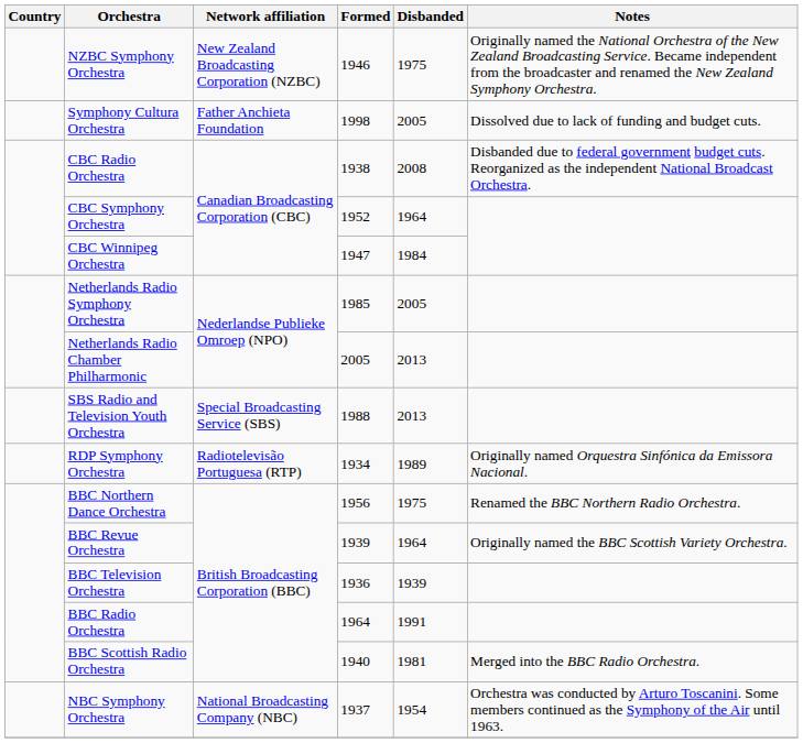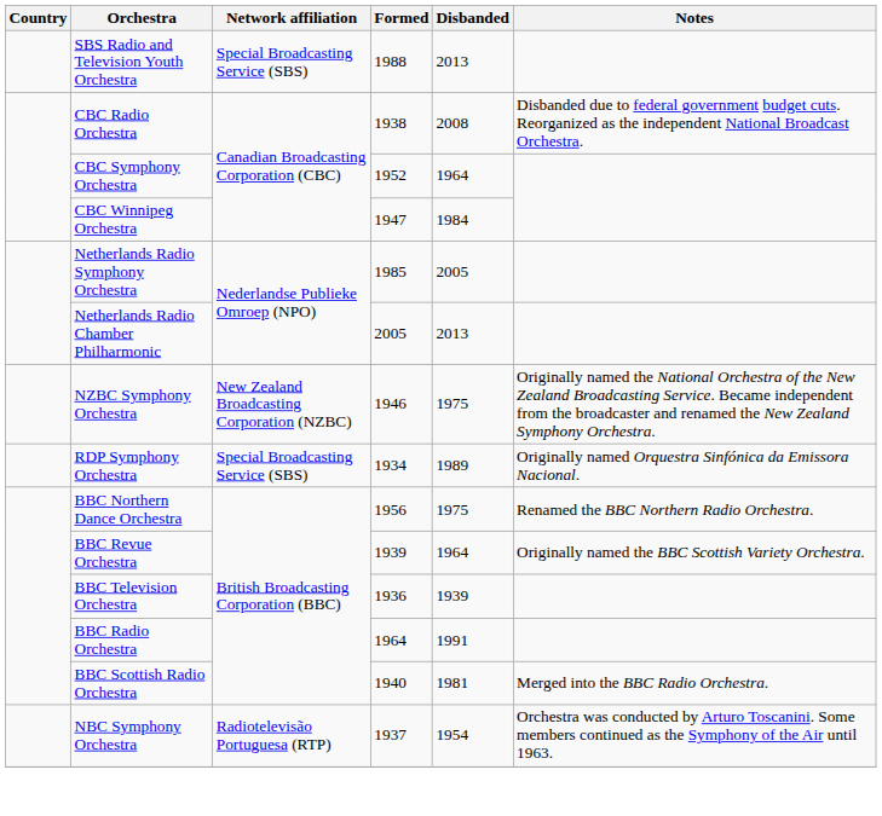 <table class="wikitable">
 <tr>
 <th>Country</th>
 <th>Orchestra</th>
 <th>Network affiliation</th>
 <th>Formed</th>
 <th>Disbanded</th>
 <th>Notes</th>
 </tr>
 <tr>
 <td></td>
-<td><a href='#'>NZBC Symphony Orchestra</a></td>
-<td><a href='#'>New Zealand Broadcasting Corporation</a> (NZBC)</td>
-<td>1946</td>
-<td>1975</td>
-<td>Originally named the <em>National Orchestra of the New Zealand Broadcasting Service</em>. Became independent from the broadcaster and renamed the <em>New Zealand Symphony Orchestra</em>.</td>
-</tr>
-<tr>
+<td><a href='#'>SBS Radio and Television Youth Orchestra</a></td>
+<td><a href='#'>Special Broadcasting Service</a> (SBS)</td>
+<td>1988</td>
+<td>2013</td>
 <td></td>
-<td><a href='#'>Symphony Cultura Orchestra</a></td>
-<td><a href='#'>Father Anchieta Foundation</a></td>
-<td>1998</td>
-<td>2005</td>
-<td>Dissolved due to lack of funding and budget cuts.</td>
 </tr>
 <tr>
 <td rowspan="3"></td>
 <td><a href='#'>CBC Radio Orchestra</a></td>
 <td rowspan="3"><a href='#'>Canadian Broadcasting Corporation</a> (CBC)</td>
 <td>1938</td>
 <td>2008</td>
 <td>Disbanded due to <a href='#'>federal government</a> <a href='#'>budget cuts</a>. Reorganized as the independent <a href='#'>National Broadcast Orchestra</a>.</td>
 </tr>
 <tr>
 <td><a href='#'>CBC Symphony Orchestra</a></td>
 <td>1952</td>
 <td>1964</td>
 <td rowspan="2"></td>
 </tr>
 <tr>
 <td><a href='#'>CBC Winnipeg Orchestra</a></td>
 <td>1947</td>
 <td>1984</td>
 </tr>
 <tr>
 <td rowspan="2"></td>
 <td><a href='#'>Netherlands Radio Symphony Orchestra</a></td>
 <td rowspan="2"><a href='#'>Nederlandse Publieke Omroep</a> (NPO)</td>
 <td>1985</td>
 <td>2005</td>
 <td></td>
 </tr>
 <tr>
 <td><a href='#'>Netherlands Radio Chamber Philharmonic</a></td>
 <td>2005</td>
 <td>2013</td>
 </tr>
 <tr>
 <td></td>
-<td><a href='#'>SBS Radio and Television Youth Orchestra</a></td>
-<td><a href='#'>Special Broadcasting Service</a> (SBS)</td>
-<td>1988</td>
-<td>2013</td>
-<td></td>
+<td><a href='#'>NZBC Symphony Orchestra</a></td>
+<td><a href='#'>New Zealand Broadcasting Corporation</a> (NZBC)</td>
+<td>1946</td>
+<td>1975</td>
+<td>Originally named the <em>National Orchestra of the New Zealand Broadcasting Service</em>. Became independent from the broadcaster and renamed the <em>New Zealand Symphony Orchestra</em>.</td>
 </tr>
 <tr>
 <td></td>
 <td><a href='#'>RDP Symphony Orchestra</a></td>
-<td><a href='#'>Radiotelevisão Portuguesa</a> (RTP)</td>
+<td><a href='#'>Special Broadcasting Service</a> (SBS)</td>
 <td>1934</td>
 <td>1989</td>
 <td>Originally named <em>Orquestra Sinfónica da Emissora Nacional</em>.</td>
 </tr>
 <tr>
 <td rowspan="5"></td>
 <td><a href='#'>BBC Northern Dance Orchestra</a></td>
 <td rowspan="5"><a href='#'>British Broadcasting Corporation</a> (BBC)</td>
 <td>1956</td>
 <td>1975</td>
 <td>Renamed the <em>BBC Northern Radio Orchestra</em>.</td>
 </tr>
 <tr>
 <td><a href='#'>BBC Revue Orchestra</a></td>
 <td>1939</td>
 <td>1964</td>
 <td>Originally named the <em>BBC Scottish Variety Orchestra</em>.</td>
 </tr>
 <tr>
 <td><a href='#'>BBC Television Orchestra</a></td>
 <td>1936</td>
 <td>1939</td>
 <td></td>
 </tr>
 <tr>
 <td><a href='#'>BBC Radio Orchestra</a></td>
 <td>1964</td>
 <td>1991</td>
 <td></td>
 </tr>
 <tr>
 <td><a href='#'>BBC Scottish Radio Orchestra</a></td>
 <td>1940</td>
 <td>1981</td>
 <td>Merged into the <em>BBC Radio Orchestra</em>.</td>
 </tr>
 <tr>
 <td></td>
 <td><a href='#'>NBC Symphony Orchestra</a></td>
-<td><a href='#'>National Broadcasting Company</a> (NBC)</td>
+<td><a href='#'>Radiotelevisão Portuguesa</a> (RTP)</td>
 <td>1937</td>
 <td>1954</td>
 <td>Orchestra was conducted by <a href='#'>Arturo Toscanini</a>. Some members continued as the <a href='#'>Symphony of the Air</a> until 1963.</td>
 </tr>
 <tr>
 </tr>
 </table>
